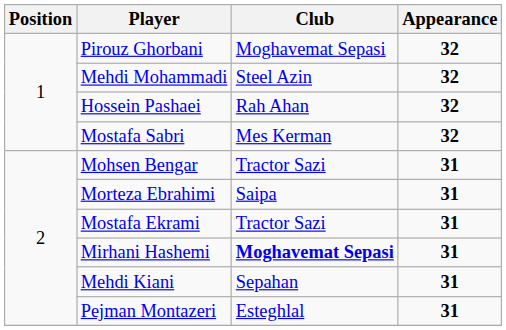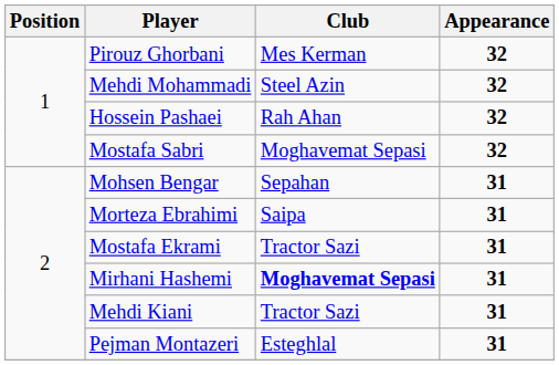 <table class="wikitable">
 <tr>
 <th width="50px">Position</th>
 <th>Player</th>
 <th>Club</th>
 <th width="50px">Appearance</th>
 </tr>
 <tr>
 <td rowspan=4 align="center">1</td>
 <td> <a href='#'>Pirouz Ghorbani</a></td>
-<td><a href='#'>Moghavemat Sepasi</a></td>
+<td><a href='#'>Mes Kerman</a></td>
 <td align=center><strong>32</strong></td>
 </tr>
 <tr>
 <td> <a href='#'>Mehdi Mohammadi</a></td>
 <td><a href='#'>Steel Azin</a></td>
 <td align=center><strong>32</strong></td>
 </tr>
 <tr>
 <td> <a href='#'>Hossein Pashaei</a></td>
 <td><a href='#'>Rah Ahan</a></td>
 <td align=center><strong>32</strong></td>
 </tr>
 <tr>
 <td> <a href='#'>Mostafa Sabri</a></td>
-<td><a href='#'>Mes Kerman</a></td>
+<td><a href='#'>Moghavemat Sepasi</a></td>
 <td align=center><strong>32</strong></td>
 </tr>
 <tr>
 <td rowspan=6 align="center">2</td>
 <td> <a href='#'>Mohsen Bengar</a></td>
-<td><a href='#'>Tractor Sazi</a></td>
+<td><a href='#'>Sepahan</a></td>
 <td align=center><strong>31</strong></td>
 </tr>
 <tr>
 <td> <a href='#'>Morteza Ebrahimi</a></td>
 <td><a href='#'>Saipa</a></td>
 <td align=center><strong>31</strong></td>
 </tr>
 <tr>
 <td> <a href='#'>Mostafa Ekrami</a></td>
 <td><a href='#'>Tractor Sazi</a></td>
 <td align=center><strong>31</strong></td>
 </tr>
 <tr>
 <td> <a href='#'>Mirhani Hashemi</a></td>
 <td><strong><a href='#'>Moghavemat Sepasi</a></strong></td>
 <td align=center><strong>31</strong></td>
 </tr>
 <tr>
 <td> <a href='#'>Mehdi Kiani</a></td>
-<td><a href='#'>Sepahan</a></td>
+<td><a href='#'>Tractor Sazi</a></td>
 <td align=center><strong>31</strong></td>
 </tr>
 <tr>
 <td> <a href='#'>Pejman Montazeri</a></td>
 <td><a href='#'>Esteghlal</a></td>
 <td align=center><strong>31</strong></td>
 </tr>
 <tr>
 </tr>
 </table>
